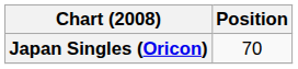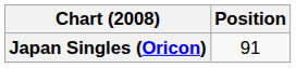 <table class="wikitable plainrowheaders">
 <tr>
 <th>Chart (2008)</th>
 <th>Position</th>
 </tr>
 <tr>
 <th scope="row">Japan Singles (<a href='#'>Oricon</a>)</th>
-<td style="text-align:center;">70</td>
+<td style="text-align:center;">91</td>
 </tr>
 <tr>
 </tr>
 </table>
